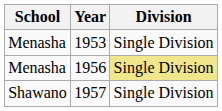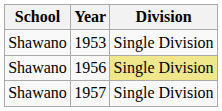 <table class="wikitable">
 <tr>
 <th>School</th>
 <th>Year</th>
 <th>Division</th>
 </tr>
 <tr>
-<td>Menasha</td>
+<td>Shawano</td>
 <td>1953</td>
 <td>Single Division</td>
 </tr>
 <tr>
-<td>Menasha</td>
+<td>Shawano</td>
 <td>1956</td>
 <td style="background: khaki;">Single Division</td>
 </tr>
 <tr>
 <td>Shawano</td>
 <td>1957</td>
 <td>Single Division</td>
 </tr>
 </table>
